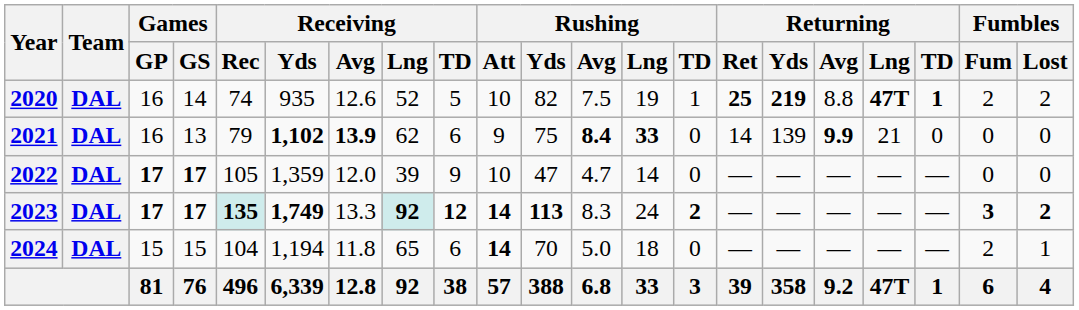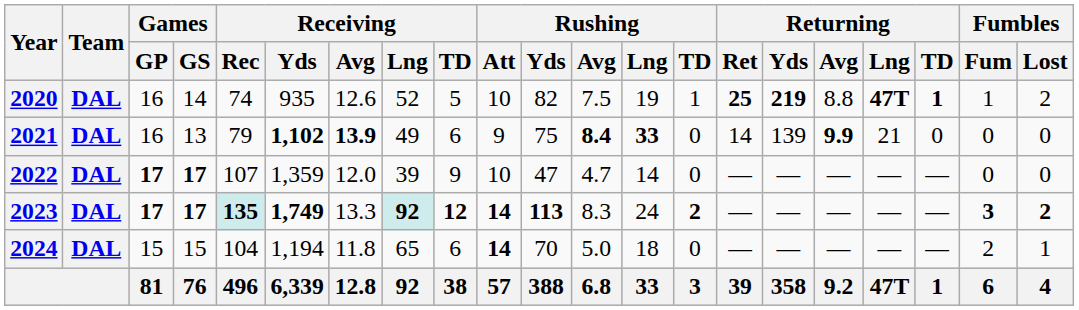 <table class="wikitable" style="text-align:center;">
 <tr>
 <th rowspan="2">Year</th>
 <th rowspan="2">Team</th>
 <th colspan="2">Games</th>
 <th colspan="5">Receiving</th>
 <th colspan="5">Rushing</th>
 <th colspan="5">Returning</th>
 <th colspan="2">Fumbles</th>
 </tr>
 <tr>
 <th>GP</th>
 <th>GS</th>
 <th>Rec</th>
 <th>Yds</th>
 <th>Avg</th>
 <th>Lng</th>
 <th>TD</th>
 <th>Att</th>
 <th>Yds</th>
 <th>Avg</th>
 <th>Lng</th>
 <th>TD</th>
 <th>Ret</th>
 <th>Yds</th>
 <th>Avg</th>
 <th>Lng</th>
 <th>TD</th>
 <th>Fum</th>
 <th>Lost</th>
 </tr>
 <tr>
 <th><a href='#'>2020</a></th>
 <th><a href='#'>DAL</a></th>
 <td>16</td>
 <td>14</td>
 <td>74</td>
 <td>935</td>
 <td>12.6</td>
 <td>52</td>
 <td>5</td>
 <td>10</td>
 <td>82</td>
 <td>7.5</td>
 <td>19</td>
 <td>1</td>
 <td><strong>25</strong></td>
 <td><strong>219</strong></td>
 <td>8.8</td>
 <td><strong>47T</strong></td>
 <td><strong>1</strong></td>
-<td>2</td>
+<td>1</td>
 <td>2</td>
 </tr>
 <tr>
 <th><a href='#'>2021</a></th>
 <th><a href='#'>DAL</a></th>
 <td>16</td>
 <td>13</td>
 <td>79</td>
 <td><strong>1,102</strong></td>
 <td><strong>13.9</strong></td>
-<td>62</td>
+<td>49</td>
 <td>6</td>
 <td>9</td>
 <td>75</td>
 <td><strong>8.4</strong></td>
 <td><strong>33</strong></td>
 <td>0</td>
 <td>14</td>
 <td>139</td>
 <td><strong>9.9</strong></td>
 <td>21</td>
 <td>0</td>
 <td>0</td>
 <td>0</td>
 </tr>
 <tr>
 <th><a href='#'>2022</a></th>
 <th><a href='#'>DAL</a></th>
 <td><strong>17</strong></td>
 <td><strong>17</strong></td>
-<td>105</td>
+<td>107</td>
 <td>1,359</td>
 <td>12.0</td>
 <td>39</td>
 <td>9</td>
 <td>10</td>
 <td>47</td>
 <td>4.7</td>
 <td>14</td>
 <td>0</td>
 <td>—</td>
 <td>—</td>
 <td>—</td>
 <td>—</td>
 <td>—</td>
 <td>0</td>
 <td>0</td>
 </tr>
 <tr>
 <th><a href='#'>2023</a></th>
 <th><a href='#'>DAL</a></th>
 <td><strong>17</strong></td>
 <td><strong>17</strong></td>
 <td style="background:#cfecec;"><strong>135</strong></td>
 <td><strong>1,749</strong></td>
 <td>13.3</td>
 <td style="background:#cfecec;"><strong>92</strong></td>
 <td><strong>12</strong></td>
 <td><strong>14</strong></td>
 <td><strong>113</strong></td>
 <td>8.3</td>
 <td>24</td>
 <td><strong>2</strong></td>
 <td>—</td>
 <td>—</td>
 <td>—</td>
 <td>—</td>
 <td>—</td>
 <td><strong>3</strong></td>
 <td><strong>2</strong></td>
 </tr>
 <tr>
 <th><a href='#'>2024</a></th>
 <th><a href='#'>DAL</a></th>
 <td>15</td>
 <td>15</td>
 <td>104</td>
 <td>1,194</td>
 <td>11.8</td>
 <td>65</td>
 <td>6</td>
 <td><strong>14</strong></td>
 <td>70</td>
 <td>5.0</td>
 <td>18</td>
 <td>0</td>
 <td>—</td>
 <td>—</td>
 <td>—</td>
 <td>—</td>
 <td>—</td>
 <td>2</td>
 <td>1</td>
 </tr>
 <tr>
 <th colspan="2"></th>
 <th>81</th>
 <th>76</th>
 <th>496</th>
 <th>6,339</th>
 <th>12.8</th>
 <th>92</th>
 <th>38</th>
 <th>57</th>
 <th>388</th>
 <th>6.8</th>
 <th>33</th>
 <th>3</th>
 <th>39</th>
 <th>358</th>
 <th>9.2</th>
 <th>47T</th>
 <th>1</th>
 <th>6</th>
 <th>4</th>
 </tr>
 </table>
